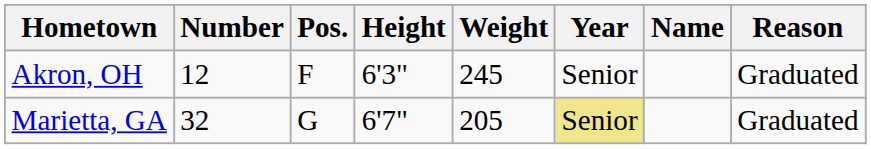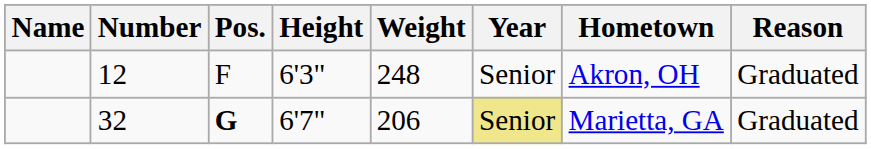 <table class="wikitable sortable">
 <tr>
-<th>Hometown</th>
+<th>Name</th>
 <th>Number</th>
 <th>Pos.</th>
 <th>Height</th>
 <th>Weight</th>
 <th>Year</th>
-<th>Name</th>
+<th>Hometown</th>
 <th class="unsortable">Reason</th>
 </tr>
 <tr>
-<td><a href='#'>Akron, OH</a></td>
+<td></td>
 <td>12</td>
 <td>F</td>
 <td>6'3"</td>
-<td>245</td>
+<td>248</td>
 <td>Senior</td>
-<td></td>
+<td><a href='#'>Akron, OH</a></td>
 <td>Graduated</td>
 </tr>
 <tr>
+<td></td>
+<td>32</td>
+<td><strong>G</strong></td>
+<td>6'7"</td>
+<td>206</td>
+<td style="background: khaki;">Senior</td>
 <td><a href='#'>Marietta, GA</a></td>
-<td>32</td>
-<td>G</td>
-<td>6'7"</td>
-<td>205</td>
-<td style="background: khaki;">Senior</td>
-<td></td>
 <td>Graduated</td>
 </tr>
 </table>
